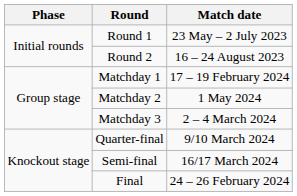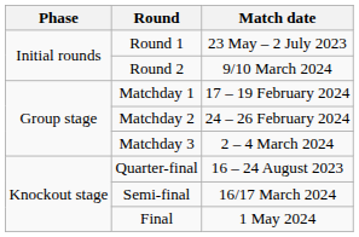 <table class="wikitable" style="text-align:center">
 <tr>
 <th>Phase</th>
 <th>Round</th>
 <th>Match date</th>
 </tr>
 <tr>
 <td rowspan=2>Initial rounds</td>
 <td>Round 1</td>
 <td>23 May – 2 July 2023</td>
 </tr>
 <tr>
 <td>Round 2</td>
-<td>16 – 24 August 2023</td>
+<td>9/10 March 2024</td>
 </tr>
 <tr>
 <td rowspan=3>Group stage</td>
 <td>Matchday 1</td>
 <td>17 – 19 February 2024</td>
 </tr>
 <tr>
 <td>Matchday 2</td>
-<td>1 May 2024</td>
+<td>24 – 26 February 2024</td>
 </tr>
 <tr>
 <td>Matchday 3</td>
 <td>2 – 4 March 2024</td>
 </tr>
 <tr>
 <td rowspan=3>Knockout stage</td>
 <td>Quarter-final</td>
-<td>9/10 March 2024</td>
+<td>16 – 24 August 2023</td>
 </tr>
 <tr>
 <td>Semi-final</td>
 <td>16/17 March 2024</td>
 </tr>
 <tr>
 <td>Final</td>
-<td>24 – 26 February 2024</td>
+<td>1 May 2024</td>
 </tr>
 </table>
